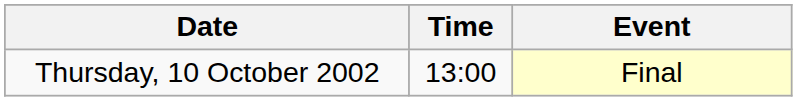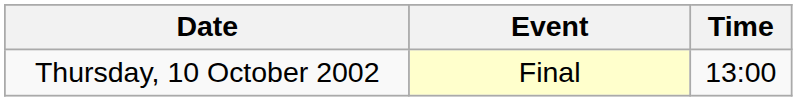 <table class = "wikitable" style="text-align:center;">
 <tr>
 <th width=220>Date</th>
+<th width=150>Event</th>
 <th width=50>Time</th>
-<th width=150>Event</th>
 </tr>
 <tr>
 <td>Thursday, 10 October 2002</td>
+<td bgcolor=ffffcc>Final</td>
 <td>13:00</td>
-<td bgcolor=ffffcc>Final</td>
 </tr>
 </table>
